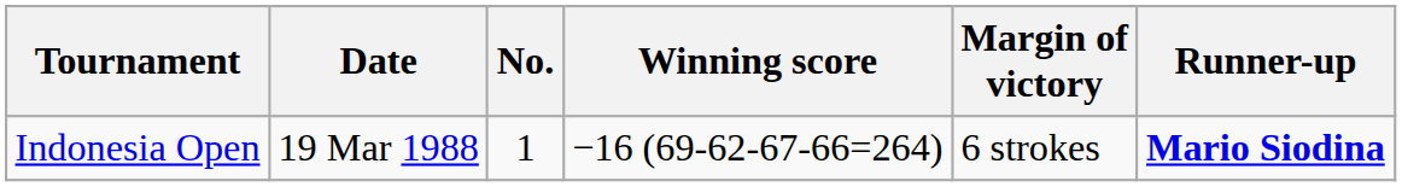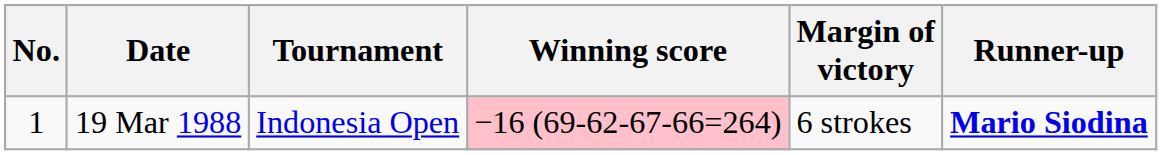 <table class="wikitable" style="font-size:95%;">
 <tr>
+<th>No.</th>
+<th>Date</th>
 <th>Tournament</th>
-<th>Date</th>
-<th>No.</th>
 <th>Winning score</th>
 <th>Margin of<br>victory</th>
 <th>Runner-up</th>
 </tr>
 <tr>
+<td align=center>1</td>
+<td align=right>19 Mar <a href='#'>1988</a></td>
 <td><a href='#'>Indonesia Open</a></td>
-<td align=right>19 Mar <a href='#'>1988</a></td>
-<td align=center>1</td>
-<td>−16 (69-62-67-66=264)</td>
+<td style="background: pink;">−16 (69-62-67-66=264)</td>
 <td>6 strokes</td>
 <td><strong> <a href='#'>Mario Siodina</a></strong></td>
 </tr>
 </table>
